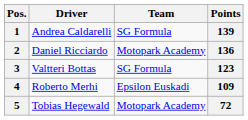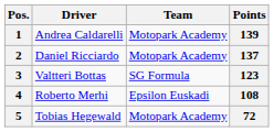 <table class="wikitable" style="font-size: 85%">
 <tr>
 <th>Pos.</th>
 <th>Driver</th>
 <th>Team</th>
 <th>Points</th>
 </tr>
 <tr>
 <th>1</th>
 <td> <a href='#'>Andrea Caldarelli</a></td>
-<td> <a href='#'>SG Formula</a></td>
+<td> <a href='#'>Motopark Academy</a></td>
 <th>139</th>
 </tr>
 <tr>
 <th>2</th>
 <td> <a href='#'>Daniel Ricciardo</a></td>
 <td> <a href='#'>Motopark Academy</a></td>
-<th>136</th>
+<th>137</th>
 </tr>
 <tr>
 <th>3</th>
 <td> <a href='#'>Valtteri Bottas</a></td>
 <td> <a href='#'>SG Formula</a></td>
 <th>123</th>
 </tr>
 <tr>
 <th>4</th>
 <td> <a href='#'>Roberto Merhi</a></td>
 <td> <a href='#'>Epsilon Euskadi</a></td>
-<th>109</th>
+<th>108</th>
 </tr>
 <tr>
 <th>5</th>
 <td> <a href='#'>Tobias Hegewald</a></td>
 <td> <a href='#'>Motopark Academy</a></td>
 <th>72</th>
 </tr>
 </table>
